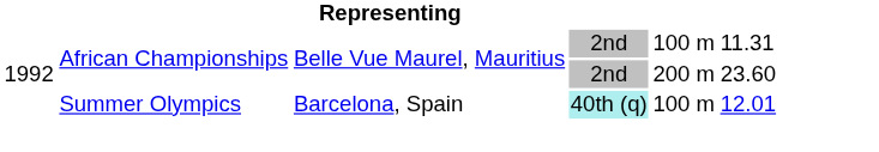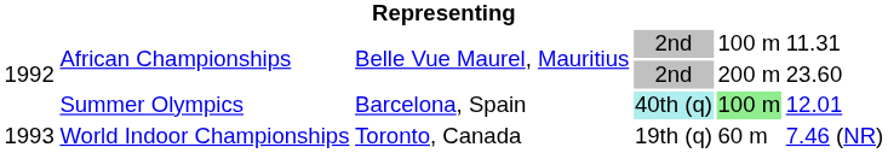 <table>
 <tr>
 <th colspan="6">Representing </th>
 </tr>
 <tr>
 <td rowspan=3>1992</td>
 <td rowspan=2><a href='#'>African Championships</a></td>
 <td rowspan=2><a href='#'>Belle Vue Maurel</a>, <a href='#'>Mauritius</a></td>
 <td style="background:silver; text-align:center;">2nd</td>
 <td>100 m</td>
 <td>11.31</td>
 </tr>
 <tr>
 <td style="background:silver; text-align:center;">2nd</td>
 <td>200 m</td>
 <td>23.60</td>
 </tr>
 <tr>
 <td><a href='#'>Summer Olympics</a></td>
 <td><a href='#'>Barcelona</a>, Spain</td>
 <td style="background: paleturquoise;">40th (q)</td>
-<td>100 m</td>
+<td style="background: lightgreen;">100 m</td>
 <td><a href='#'>12.01</a></td>
 </tr>
+<tr>
+<td>1993</td>
+<td><a href='#'>World Indoor Championships</a></td>
+<td><a href='#'>Toronto</a>, Canada</td>
+<td>19th (q)</td>
+<td>60 m</td>
+<td><a href='#'>7.46</a> (<a href='#'>NR</a>)</td>
+</tr>
 </table>
